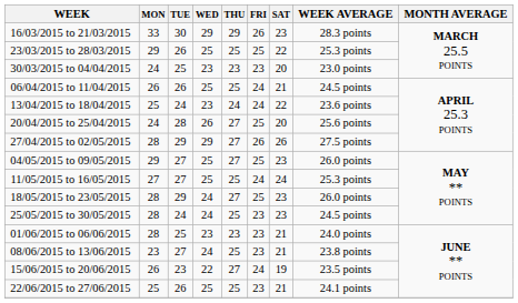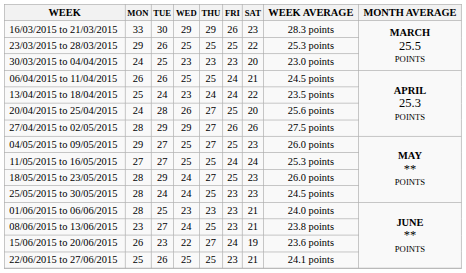 <table class="wikitable" style="text-align: center;">
 <tr>
 <th>WEEK</th>
 <th><small>MON</small></th>
 <th><small>TUE</small></th>
 <th><small>WED</small></th>
 <th><small>THU</small></th>
 <th><small>FRI</small></th>
 <th><small>SAT</small></th>
 <th> WEEK AVERAGE </th>
 <th> MONTH AVERAGE </th>
 </tr>
 <tr>
 <td> 16/03/2015 to 21/03/2015  </td>
 <td>33</td>
 <td>30</td>
 <td>29</td>
 <td>29</td>
 <td>26</td>
 <td>23</td>
 <td>28.3 points</td>
 <td rowspan="3"><strong>MARCH</strong><br><big>25.5</big><br><small>POINTS</small></td>
 </tr>
 <tr>
 <td> 23/03/2015 to 28/03/2015  </td>
 <td>29</td>
 <td>26</td>
 <td>25</td>
 <td>25</td>
 <td>25</td>
 <td>22</td>
 <td>25.3 points</td>
 </tr>
 <tr>
 <td> 30/03/2015 to 04/04/2015  </td>
 <td>24</td>
 <td>25</td>
 <td>23</td>
 <td>23</td>
 <td>23</td>
 <td>20</td>
 <td>23.0 points</td>
 </tr>
 <tr>
 <td> 06/04/2015 to 11/04/2015  </td>
 <td>26</td>
 <td>26</td>
 <td>25</td>
 <td>25</td>
 <td>24</td>
 <td>21</td>
 <td>24.5 points</td>
 <td rowspan="4"><strong>APRIL</strong><br><big>25.3</big><br><small>POINTS</small></td>
 </tr>
 <tr>
 <td> 13/04/2015 to 18/04/2015  </td>
 <td>25</td>
 <td>24</td>
 <td>23</td>
 <td>24</td>
 <td>24</td>
 <td>22</td>
-<td>23.6 points</td>
+<td>23.5 points</td>
 </tr>
 <tr>
 <td> 20/04/2015 to 25/04/2015  </td>
 <td>24</td>
 <td>28</td>
 <td>26</td>
 <td>27</td>
 <td>25</td>
 <td>20</td>
 <td>25.6 points</td>
 </tr>
 <tr>
 <td> 27/04/2015 to 02/05/2015  </td>
 <td>28</td>
 <td>29</td>
 <td>29</td>
 <td>27</td>
 <td>26</td>
 <td>26</td>
 <td>27.5 points</td>
 </tr>
 <tr>
 <td> 04/05/2015 to 09/05/2015  </td>
 <td>29</td>
 <td>27</td>
 <td>25</td>
 <td>27</td>
 <td>25</td>
 <td>23</td>
 <td>26.0 points</td>
 <td rowspan="4"><strong>MAY</strong><br><big>**</big><br><small>POINTS</small></td>
 </tr>
 <tr>
 <td> 11/05/2015 to 16/05/2015  </td>
 <td>27</td>
 <td>27</td>
 <td>25</td>
 <td>25</td>
 <td>24</td>
 <td>24</td>
 <td>25.3 points</td>
 </tr>
 <tr>
 <td> 18/05/2015 to 23/05/2015  </td>
 <td>28</td>
 <td>29</td>
 <td>24</td>
 <td>27</td>
 <td>25</td>
 <td>23</td>
 <td>26.0 points</td>
 </tr>
 <tr>
 <td> 25/05/2015 to 30/05/2015  </td>
 <td>28</td>
 <td>24</td>
 <td>24</td>
 <td>25</td>
 <td>23</td>
 <td>23</td>
 <td>24.5 points</td>
 </tr>
 <tr>
 <td> 01/06/2015 to 06/06/2015  </td>
 <td>28</td>
 <td>25</td>
 <td>23</td>
 <td>23</td>
 <td>23</td>
 <td>21</td>
 <td>24.0 points</td>
 <td rowspan="4"><strong>JUNE</strong><br><big>**</big><br><small>POINTS</small></td>
 </tr>
 <tr>
 <td> 08/06/2015 to 13/06/2015  </td>
 <td>23</td>
 <td>27</td>
 <td>24</td>
 <td>25</td>
 <td>23</td>
 <td>21</td>
 <td>23.8 points</td>
 </tr>
 <tr>
 <td> 15/06/2015 to 20/06/2015  </td>
 <td>26</td>
 <td>23</td>
 <td>22</td>
 <td>27</td>
 <td>24</td>
 <td>19</td>
-<td>23.5 points</td>
+<td>23.6 points</td>
 </tr>
 <tr>
 <td> 22/06/2015 to 27/06/2015  </td>
 <td>25</td>
 <td>26</td>
 <td>25</td>
 <td>25</td>
 <td>23</td>
 <td>21</td>
 <td>24.1 points</td>
 </tr>
 <tr>
 </tr>
 </table>
